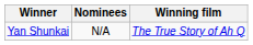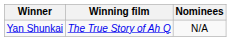 <table class="wikitable">
 <tr>
 <th>Winner</th>
+<th>Winning film</th>
 <th>Nominees</th>
-<th>Winning film</th>
 </tr>
 <tr>
 <td><a href='#'>Yan Shunkai</a></td>
+<td><em><a href='#'>The True Story of Ah Q</a></em></td>
 <td align="center" valign="top">N/A</td>
-<td><em><a href='#'>The True Story of Ah Q</a></em></td>
 </tr>
 </table>
